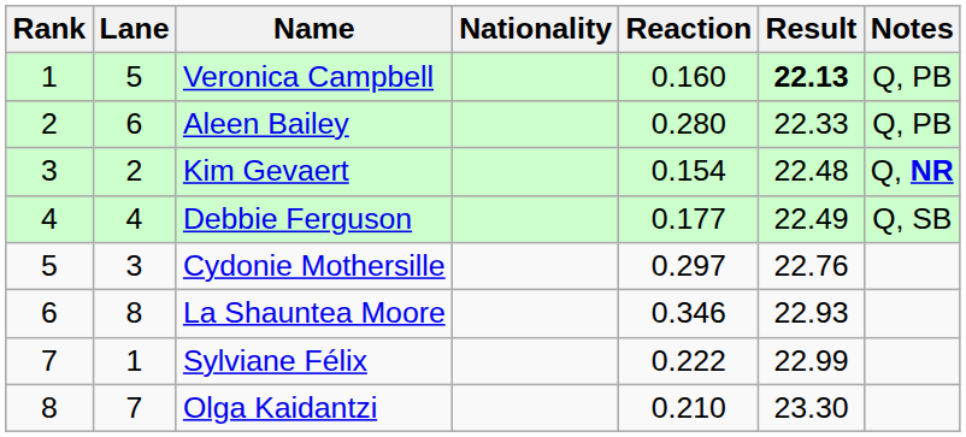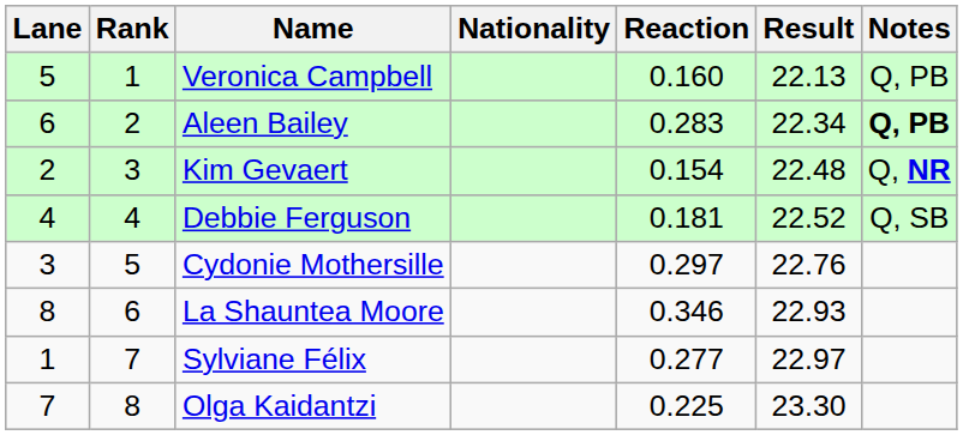 <table class="wikitable sortable" style="text-align:center">
 <tr>
+<th>Lane</th>
 <th>Rank</th>
-<th>Lane</th>
 <th>Name</th>
 <th>Nationality</th>
 <th>Reaction</th>
 <th>Result</th>
 <th>Notes</th>
 </tr>
 <tr bgcolor=ccffcc>
+<td>5</td>
 <td>1</td>
-<td>5</td>
 <td align=left><a href='#'>Veronica Campbell</a></td>
 <td align=left></td>
 <td>0.160</td>
-<td><strong>22.13</strong></td>
+<td>22.13</td>
 <td>Q, PB</td>
 </tr>
 <tr bgcolor=ccffcc>
+<td>6</td>
 <td>2</td>
-<td>6</td>
 <td align=left><a href='#'>Aleen Bailey</a></td>
 <td align=left></td>
-<td>0.280</td>
-<td>22.33</td>
-<td>Q, PB</td>
+<td>0.283</td>
+<td>22.34</td>
+<td><strong>Q, PB</strong></td>
 </tr>
 <tr bgcolor=ccffcc>
+<td>2</td>
 <td>3</td>
-<td>2</td>
 <td align=left><a href='#'>Kim Gevaert</a></td>
 <td align=left></td>
 <td>0.154</td>
 <td>22.48</td>
 <td>Q, <strong><a href='#'>NR</a></strong></td>
 </tr>
 <tr bgcolor=ccffcc>
 <td>4</td>
 <td>4</td>
 <td align=left><a href='#'>Debbie Ferguson</a></td>
 <td align=left></td>
-<td>0.177</td>
-<td>22.49</td>
+<td>0.181</td>
+<td>22.52</td>
 <td>Q, SB</td>
 </tr>
 <tr>
+<td>3</td>
 <td>5</td>
-<td>3</td>
 <td align=left><a href='#'>Cydonie Mothersille</a></td>
 <td align=left></td>
 <td>0.297</td>
 <td>22.76</td>
 <td></td>
 </tr>
 <tr>
+<td>8</td>
 <td>6</td>
-<td>8</td>
 <td align=left><a href='#'>La Shauntea Moore</a></td>
 <td align=left></td>
 <td>0.346</td>
 <td>22.93</td>
 <td></td>
 </tr>
 <tr>
+<td>1</td>
 <td>7</td>
-<td>1</td>
 <td align=left><a href='#'>Sylviane Félix</a></td>
 <td align=left></td>
-<td>0.222</td>
-<td>22.99</td>
+<td>0.277</td>
+<td>22.97</td>
 <td></td>
 </tr>
 <tr>
+<td>7</td>
 <td>8</td>
-<td>7</td>
 <td align=left><a href='#'>Olga Kaidantzi</a></td>
 <td align=left></td>
-<td>0.210</td>
+<td>0.225</td>
 <td>23.30</td>
 <td></td>
 </tr>
 </table>
